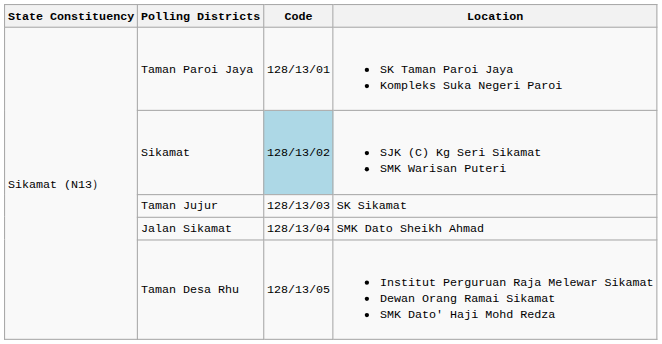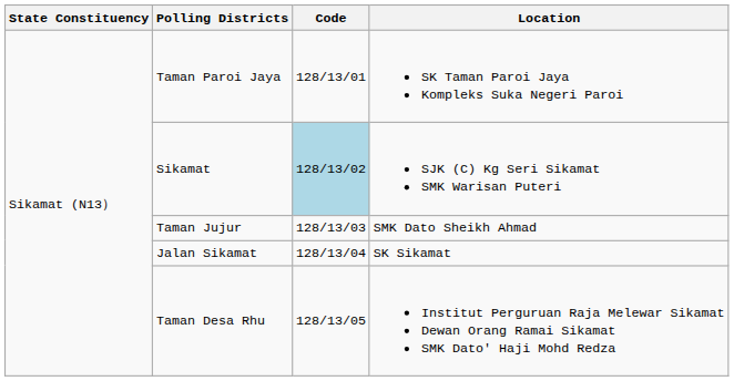 <table class="wikitable sortable mw-collapsible">
 <tr>
 <th><small>State Constituency</small></th>
 <th><small>Polling Districts</small></th>
 <th><small>Code</small></th>
 <th><small>Location</small></th>
 </tr>
 <tr>
 <td rowspan="5"><small>Sikamat (N13）</small></td>
 <td><small>Taman Paroi Jaya</small></td>
 <td><small>128/13/01</small></td>
 <td><br><ul><li><small>SK Taman Paroi Jaya</small></li><li><small>Kompleks Suka Negeri Paroi</small></li></ul></td>
 </tr>
 <tr>
 <td><small>Sikamat</small></td>
 <td style="background: lightblue;"><small>128/13/02</small></td>
 <td><br><ul><li><small>SJK (C) Kg Seri Sikamat</small></li><li><small>SMK Warisan Puteri</small></li></ul></td>
 </tr>
 <tr>
 <td><small>Taman Jujur</small></td>
 <td><small>128/13/03</small></td>
-<td><small>SK Sikamat</small></td>
+<td><small>SMK Dato Sheikh Ahmad</small></td>
 </tr>
 <tr>
 <td><small>Jalan Sikamat</small></td>
 <td><small>128/13/04</small></td>
-<td><small>SMK Dato Sheikh Ahmad</small></td>
+<td><small>SK Sikamat</small></td>
 </tr>
 <tr>
 <td><small>Taman Desa Rhu</small></td>
 <td><small>128/13/05</small></td>
 <td><br><ul><li><small>Institut Perguruan Raja Melewar Sikamat</small></li><li><small>Dewan Orang Ramai Sikamat</small></li><li><small>SMK Dato' Haji Mohd Redza</small></li></ul></td>
 </tr>
 </table>
